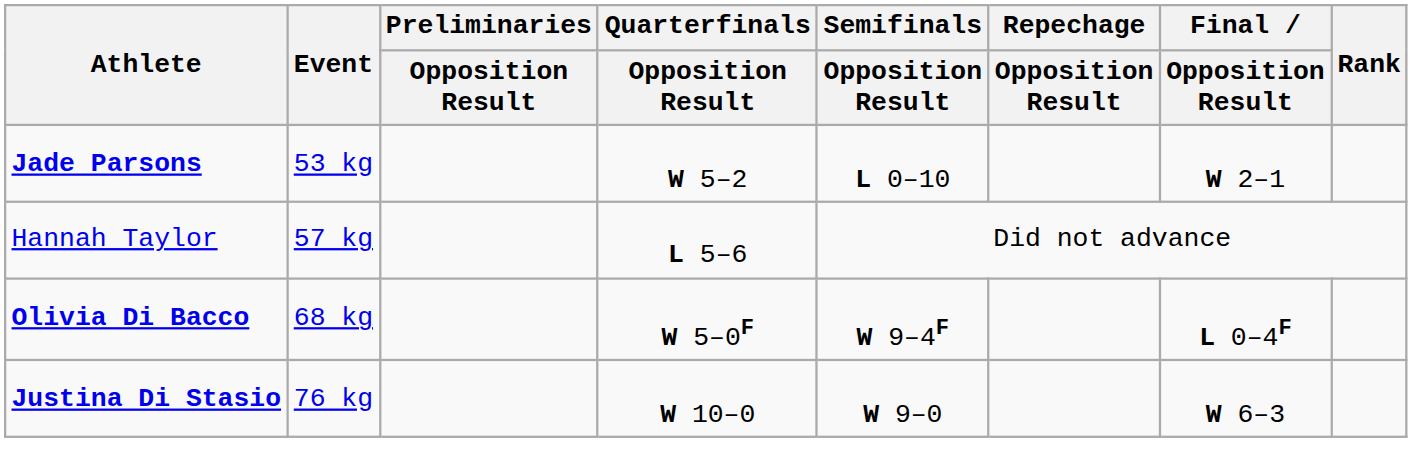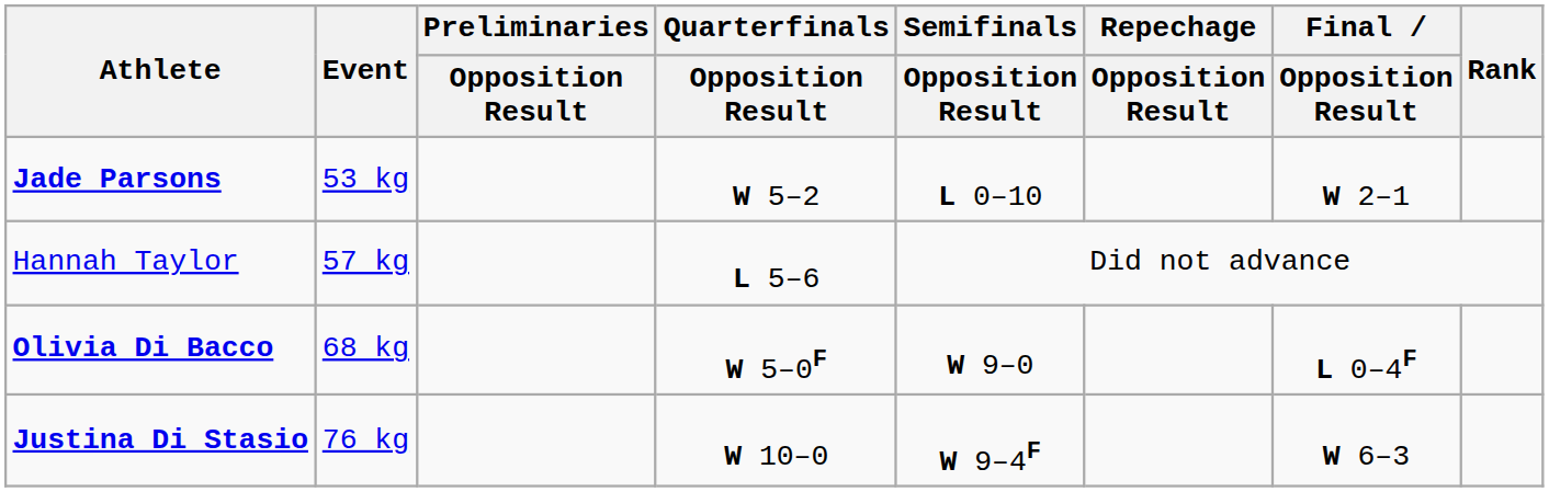 <table class="wikitable" style="font-size:90%">
 <tr>
 <th rowspan=2>Athlete</th>
 <th rowspan=2>Event</th>
 <th>Preliminaries</th>
 <th>Quarterfinals</th>
 <th>Semifinals</th>
 <th>Repechage</th>
 <th>Final / </th>
 <th rowspan=2>Rank</th>
 </tr>
 <tr>
 <th>Opposition<br>Result</th>
 <th>Opposition<br>Result</th>
 <th>Opposition<br>Result</th>
 <th>Opposition<br>Result</th>
 <th>Opposition<br>Result</th>
 </tr>
 <tr align=center>
 <td align=left><strong><a href='#'>Jade Parsons</a></strong></td>
 <td><a href='#'>53 kg</a></td>
 <td></td>
 <td><br><strong>W</strong> 5–2</td>
 <td><br><strong>L</strong> 0–10</td>
 <td></td>
 <td><br><strong>W</strong> 2–1</td>
 <td></td>
 </tr>
 <tr align=center>
 <td align=left><a href='#'>Hannah Taylor</a></td>
 <td><a href='#'>57 kg</a></td>
 <td></td>
 <td><br><strong>L</strong> 5–6</td>
 <td colspan=4>Did not advance</td>
 </tr>
 <tr align=center>
 <td align=left><strong><a href='#'>Olivia Di Bacco</a></strong></td>
 <td><a href='#'>68 kg</a></td>
 <td></td>
 <td><br><strong>W</strong> 5–0<sup><strong>F</strong></sup></td>
-<td><br><strong>W</strong> 9–4<sup><strong>F</strong></sup></td>
+<td><br><strong>W</strong> 9–0</td>
 <td></td>
 <td><br><strong>L</strong> 0–4<sup><strong>F</strong></sup></td>
 <td></td>
 </tr>
 <tr align=center>
 <td align=left><strong><a href='#'>Justina Di Stasio</a></strong></td>
 <td><a href='#'>76 kg</a></td>
 <td></td>
 <td><br><strong>W</strong> 10–0</td>
-<td><br><strong>W</strong> 9–0</td>
+<td><br><strong>W</strong> 9–4<sup><strong>F</strong></sup></td>
 <td></td>
 <td><br><strong>W</strong> 6–3</td>
 <td></td>
 </tr>
 </table>
